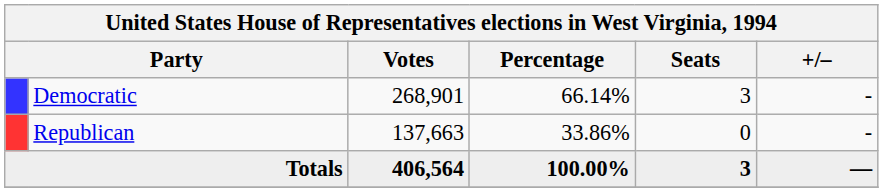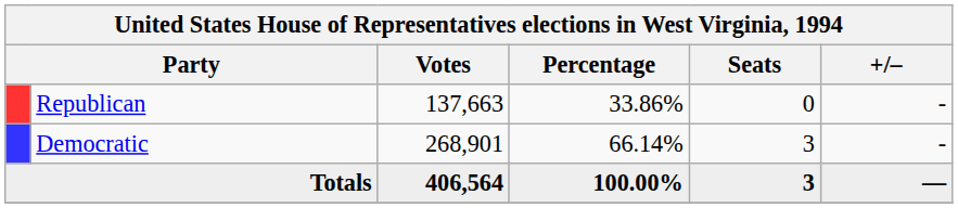 <table class="wikitable" style="font-size: 95%;">
 <tr>
 <th colspan="6">United States House of Representatives elections in West Virginia, 1994</th>
 </tr>
 <tr>
 <th colspan=2 style="width: 15em">Party</th>
 <th style="width: 5em">Votes</th>
 <th style="width: 7em">Percentage</th>
 <th style="width: 5em">Seats</th>
 <th style="width: 5em">+/–</th>
 </tr>
 <tr>
+<th style="background-color:#FF3333; width: 3px"></th>
+<td style="width: 130px"><a href='#'>Republican</a></td>
+<td align="right">137,663</td>
+<td align="right">33.86%</td>
+<td align="right">0</td>
+<td align="right">-</td>
+</tr>
+<tr>
 <th style="background-color:#3333FF; width: 3px"></th>
 <td style="width: 130px"><a href='#'>Democratic</a></td>
 <td align="right">268,901</td>
 <td align="right">66.14%</td>
 <td align="right">3</td>
-<td align="right">-</td>
-</tr>
-<tr>
-<th style="background-color:#FF3333; width: 3px"></th>
-<td style="width: 130px"><a href='#'>Republican</a></td>
-<td align="right">137,663</td>
-<td align="right">33.86%</td>
-<td align="right">0</td>
 <td align="right">-</td>
 </tr>
 <tr bgcolor="#EEEEEE">
 <td colspan="2" align="right"><strong>Totals</strong></td>
 <td align="right"><strong>406,564</strong></td>
 <td align="right"><strong>100.00%</strong></td>
 <td align="right"><strong>3</strong></td>
 <td align="right"><strong>—</strong></td>
 </tr>
 <tr bgcolor="#EEEEEE">
 </tr>
 </table>
